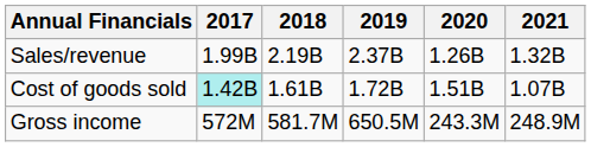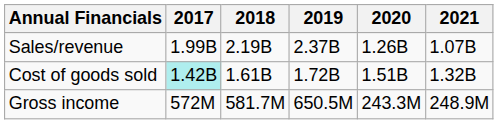 <table class="wikitable">
 <tr>
 <th>Annual Financials</th>
 <th>2017</th>
 <th>2018</th>
 <th>2019</th>
 <th>2020</th>
 <th>2021</th>
 </tr>
 <tr>
 <td>Sales/revenue</td>
 <td>1.99B</td>
 <td>2.19B</td>
 <td>2.37B</td>
 <td>1.26B</td>
-<td>1.32B</td>
+<td>1.07B</td>
 </tr>
 <tr>
 <td>Cost of goods sold</td>
 <td style="background: paleturquoise;">1.42B</td>
 <td>1.61B</td>
 <td>1.72B</td>
 <td>1.51B</td>
-<td>1.07B</td>
+<td>1.32B</td>
 </tr>
 <tr>
 <td>Gross income</td>
 <td>572M</td>
 <td>581.7M</td>
 <td>650.5M</td>
 <td>243.3M</td>
 <td>248.9M</td>
 </tr>
 </table>
